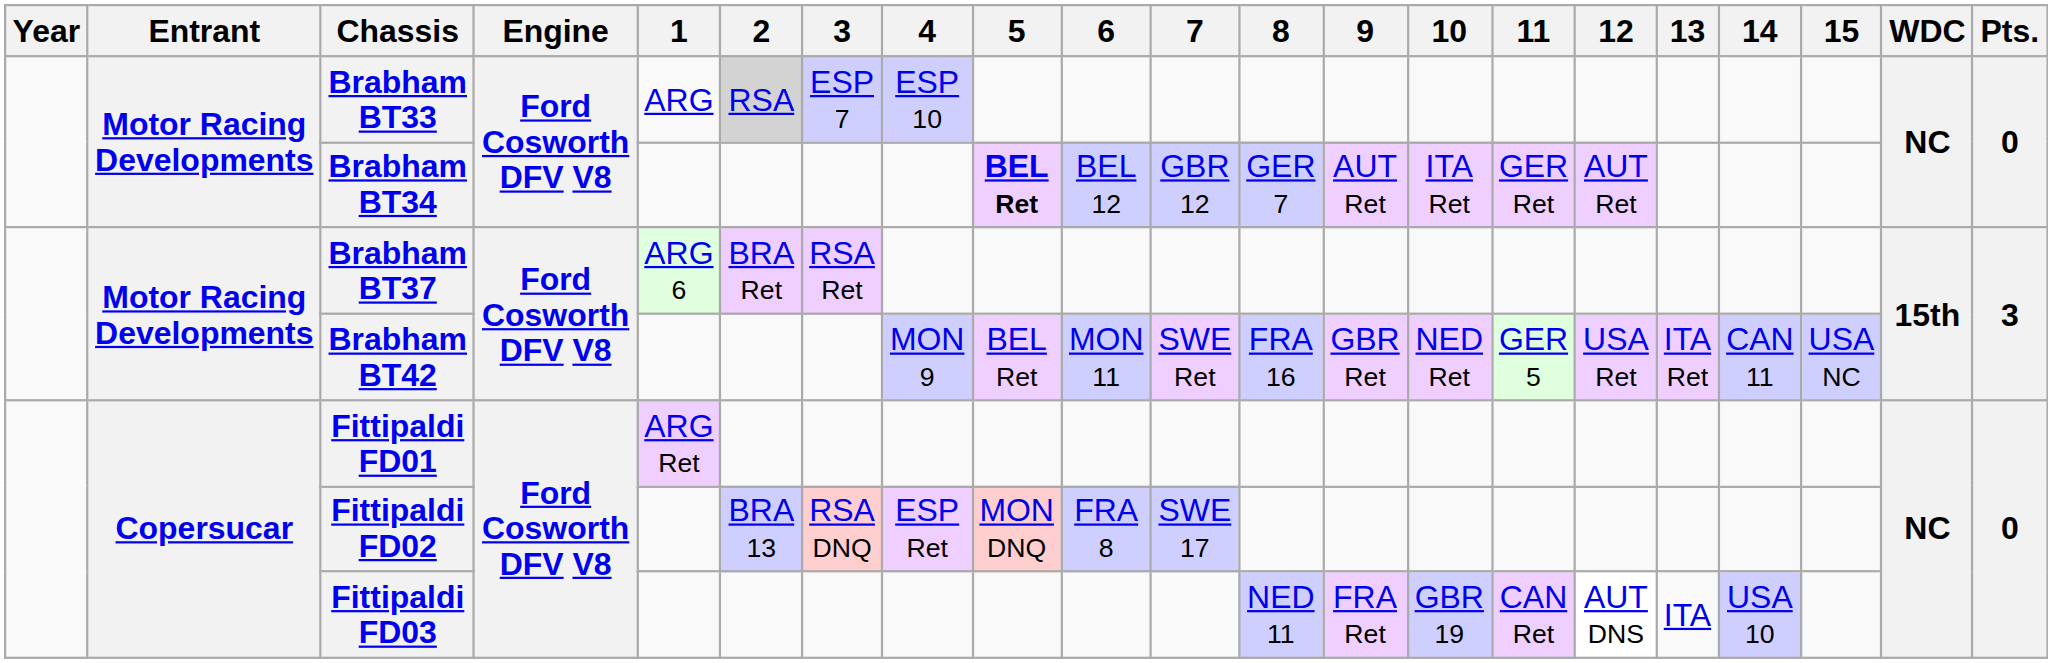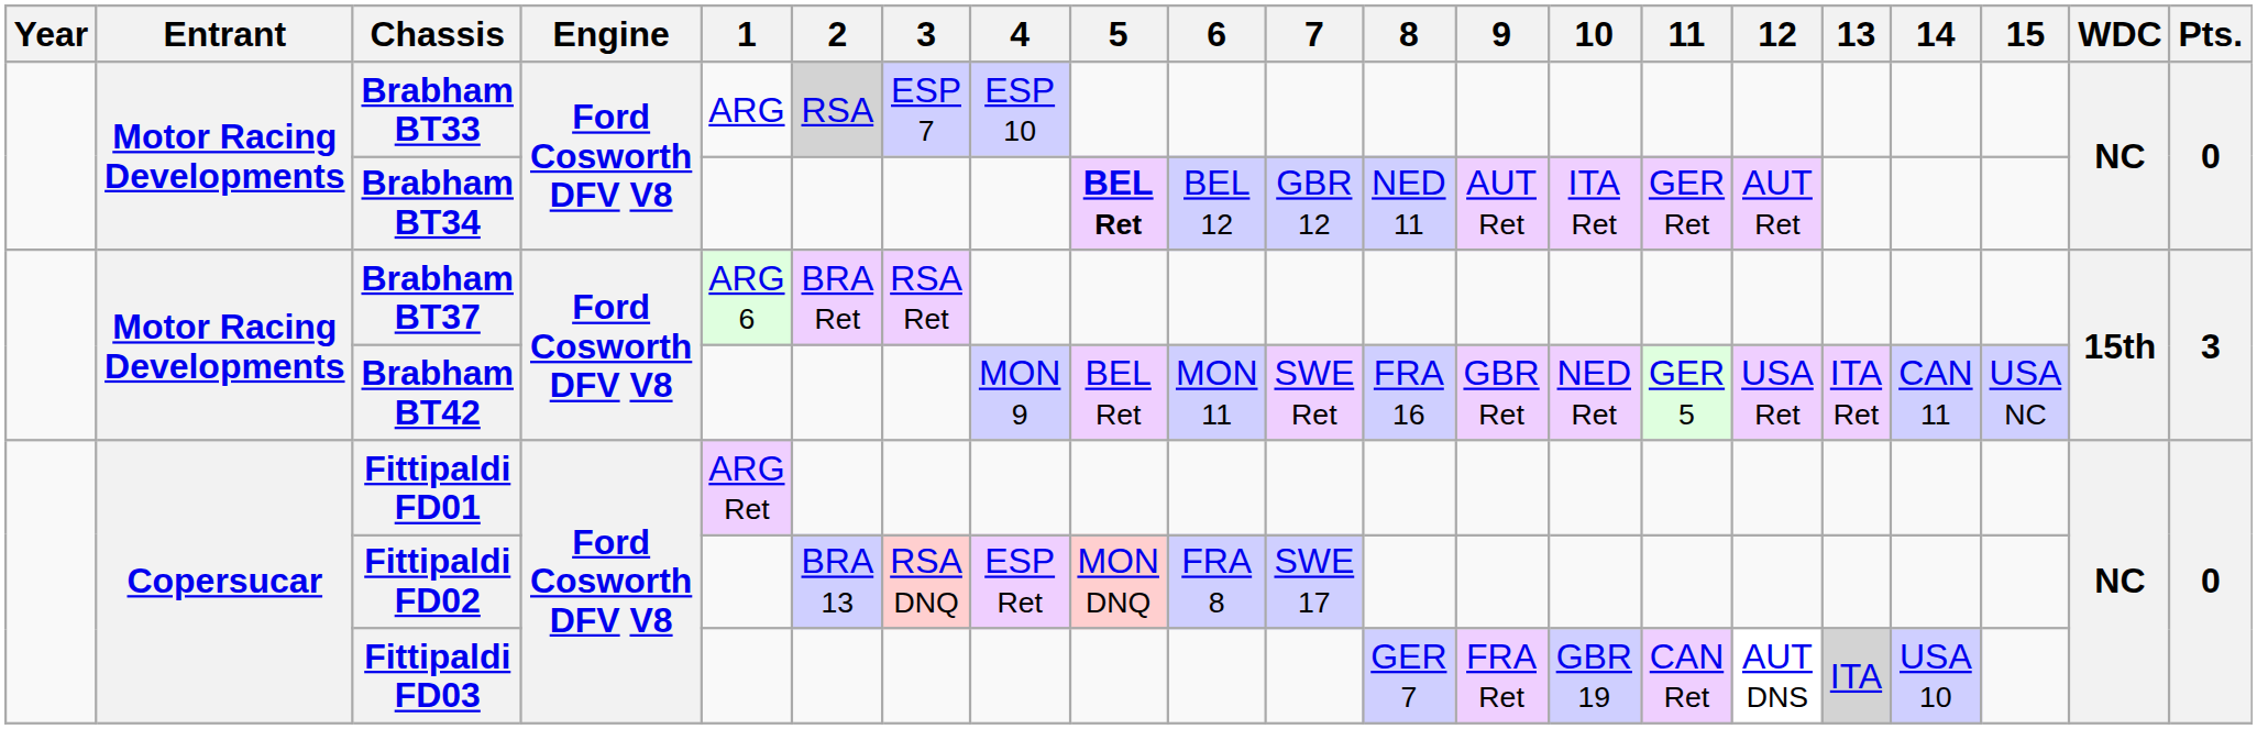 <table class="wikitable" style="text-align:center; font-size:90%">
 <tr>
 <th>Year</th>
 <th>Entrant</th>
 <th>Chassis</th>
 <th>Engine</th>
 <th>1</th>
 <th>2</th>
 <th>3</th>
 <th>4</th>
 <th>5</th>
 <th>6</th>
 <th>7</th>
 <th>8</th>
 <th>9</th>
 <th>10</th>
 <th>11</th>
 <th>12</th>
 <th>13</th>
 <th>14</th>
 <th>15</th>
 <th>WDC</th>
 <th>Pts.</th>
 </tr>
 <tr>
 <td rowspan="2"></td>
 <th rowspan="2"><a href='#'>Motor Racing Developments</a></th>
 <th><a href='#'>Brabham</a> <a href='#'>BT33</a></th>
 <th rowspan="2"><a href='#'>Ford</a> <a href='#'>Cosworth DFV</a> <a href='#'>V8</a></th>
 <td><a href='#'>ARG</a></td>
 <td style="background: lightgrey;"><a href='#'>RSA</a></td>
 <td style="background:#CFCFFF;"><a href='#'>ESP</a><br><small>7</small></td>
 <td style="background:#CFCFFF;"><a href='#'>ESP</a><br><small>10</small></td>
 <td></td>
 <td></td>
 <td></td>
 <td></td>
 <td></td>
 <td></td>
 <td></td>
 <td></td>
 <td></td>
 <td></td>
 <td></td>
 <th rowspan="2">NC</th>
 <th rowspan="2">0</th>
 </tr>
 <tr>
 <th><a href='#'>Brabham</a> <a href='#'>BT34</a></th>
 <td></td>
 <td></td>
 <td></td>
 <td></td>
 <td style="background:#EFCFFF;"><strong><a href='#'>BEL</a><br><small>Ret</small></strong></td>
 <td style="background:#CFCFFF;"><a href='#'>BEL</a><br><small>12</small></td>
 <td style="background:#CFCFFF;"><a href='#'>GBR</a><br><small>12</small></td>
-<td style="background:#CFCFFF;"><a href='#'>GER</a><br><small>7</small></td>
+<td style="background:#CFCFFF;"><a href='#'>NED</a><br><small>11</small></td>
 <td style="background:#EFCFFF;"><a href='#'>AUT</a><br><small>Ret</small></td>
 <td style="background:#EFCFFF;"><a href='#'>ITA</a><br><small>Ret</small></td>
 <td style="background:#EFCFFF;"><a href='#'>GER</a><br><small>Ret</small></td>
 <td style="background:#EFCFFF;"><a href='#'>AUT</a><br><small>Ret</small></td>
 <td></td>
 <td></td>
 <td></td>
 </tr>
 <tr>
 <td rowspan="2"></td>
 <th rowspan="2"><a href='#'>Motor Racing Developments</a></th>
 <th><a href='#'>Brabham</a> <a href='#'>BT37</a></th>
 <th rowspan="2"><a href='#'>Ford</a> <a href='#'>Cosworth DFV</a> <a href='#'>V8</a></th>
 <td style="background:#DFFFDF;"><a href='#'>ARG</a><br><small>6</small></td>
 <td style="background:#EFCFFF;"><a href='#'>BRA</a><br><small>Ret</small></td>
 <td style="background:#EFCFFF;"><a href='#'>RSA</a><br><small>Ret</small></td>
 <td></td>
 <td></td>
 <td></td>
 <td></td>
 <td></td>
 <td></td>
 <td></td>
 <td></td>
 <td></td>
 <td></td>
 <td></td>
 <td></td>
 <th rowspan="2">15th</th>
 <th rowspan="2">3</th>
 </tr>
 <tr>
 <th><a href='#'>Brabham</a> <a href='#'>BT42</a></th>
 <td></td>
 <td></td>
 <td></td>
 <td style="background:#CFCFFF;"><a href='#'>MON</a><br><small>9</small></td>
 <td style="background:#EFCFFF;"><a href='#'>BEL</a><br><small>Ret</small></td>
 <td style="background:#CFCFFF;"><a href='#'>MON</a><br><small>11</small></td>
 <td style="background:#EFCFFF;"><a href='#'>SWE</a><br><small>Ret</small></td>
 <td style="background:#CFCFFF;"><a href='#'>FRA</a><br><small>16</small></td>
 <td style="background:#EFCFFF;"><a href='#'>GBR</a><br><small>Ret</small></td>
 <td style="background:#EFCFFF;"><a href='#'>NED</a><br><small>Ret</small></td>
 <td style="background:#DFFFDF;"><a href='#'>GER</a><br><small>5</small></td>
 <td style="background:#EFCFFF;"><a href='#'>USA</a><br><small>Ret</small></td>
 <td style="background:#EFCFFF;"><a href='#'>ITA</a><br><small>Ret</small></td>
 <td style="background:#CFCFFF;"><a href='#'>CAN</a><br><small>11</small></td>
 <td style="background:#CFCFFF;"><a href='#'>USA</a><br><small>NC</small></td>
 </tr>
 <tr>
 <td rowspan="3"></td>
 <th rowspan="3"><a href='#'>Copersucar</a></th>
 <th><a href='#'>Fittipaldi</a> <a href='#'>FD01</a></th>
 <th rowspan="3"><a href='#'>Ford</a> <a href='#'>Cosworth DFV</a> <a href='#'>V8</a></th>
 <td style="background:#EFCFFF;"><a href='#'>ARG</a><br><small>Ret</small></td>
 <td></td>
 <td></td>
 <td></td>
 <td></td>
 <td></td>
 <td></td>
 <td></td>
 <td></td>
 <td></td>
 <td></td>
 <td></td>
 <td></td>
 <td></td>
 <td></td>
 <th rowspan="3">NC</th>
 <th rowspan="3">0</th>
 </tr>
 <tr>
 <th><a href='#'>Fittipaldi</a> <a href='#'>FD02</a></th>
 <td></td>
 <td style="background:#CFCFFF;"><a href='#'>BRA</a><br><small>13</small></td>
 <td style="background:#FFCFCF;"><a href='#'>RSA</a><br><small>DNQ</small></td>
 <td style="background:#EFCFFF;"><a href='#'>ESP</a><br><small>Ret</small></td>
 <td style="background:#FFCFCF;"><a href='#'>MON</a><br><small>DNQ</small></td>
 <td style="background:#CFCFFF;"><a href='#'>FRA</a><br><small>8</small></td>
 <td style="background:#CFCFFF;"><a href='#'>SWE</a><br><small>17</small></td>
 <td></td>
 <td></td>
 <td></td>
 <td></td>
 <td></td>
 <td></td>
 <td></td>
 <td></td>
 </tr>
 <tr>
 <th><a href='#'>Fittipaldi</a> <a href='#'>FD03</a></th>
 <td></td>
 <td></td>
 <td></td>
 <td></td>
 <td></td>
 <td></td>
 <td></td>
-<td style="background:#CFCFFF;"><a href='#'>NED</a><br><small>11</small></td>
+<td style="background:#CFCFFF;"><a href='#'>GER</a><br><small>7</small></td>
 <td style="background:#EFCFFF;"><a href='#'>FRA</a><br><small>Ret</small></td>
 <td style="background:#CFCFFF;"><a href='#'>GBR</a><br><small>19</small></td>
 <td style="background:#EFCFFF;"><a href='#'>CAN</a><br><small>Ret</small></td>
 <td style="background:#FFFFFF;"><a href='#'>AUT</a><br><small>DNS</small></td>
-<td><a href='#'>ITA</a></td>
+<td style="background: lightgrey;"><a href='#'>ITA</a></td>
 <td style="background:#CFCFFF;"><a href='#'>USA</a><br><small>10</small></td>
 <td></td>
 </tr>
 </table>
